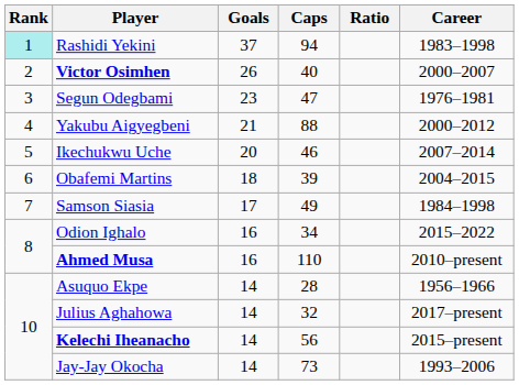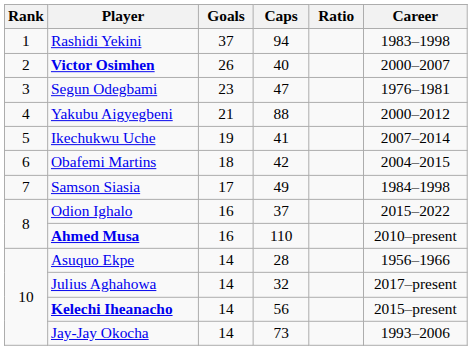 <table class="wikitable sortable" style="text-align:center">
 <tr>
 <th width=30>Rank</th>
 <th width=150>Player</th>
 <th width=50>Goals</th>
 <th width=50>Caps</th>
 <th width=50>Ratio</th>
 <th width=100>Career</th>
 </tr>
 <tr>
-<td style="background: paleturquoise;">1</td>
+<td>1</td>
 <td align=left><a href='#'>Rashidi Yekini</a></td>
 <td>37</td>
 <td>94</td>
 <td></td>
 <td>1983–1998</td>
 </tr>
 <tr>
 <td>2</td>
 <td align=left><strong><a href='#'>Victor Osimhen</a></strong></td>
 <td>26</td>
 <td>40</td>
 <td></td>
 <td>2000–2007</td>
 </tr>
 <tr>
 <td>3</td>
 <td align="left"><a href='#'>Segun Odegbami</a></td>
 <td>23</td>
 <td>47</td>
 <td></td>
 <td>1976–1981</td>
 </tr>
 <tr>
 <td>4</td>
 <td align=left><a href='#'>Yakubu Aigyegbeni</a></td>
 <td>21</td>
 <td>88</td>
 <td></td>
 <td>2000–2012</td>
 </tr>
 <tr>
 <td>5</td>
 <td align=left><a href='#'>Ikechukwu Uche</a></td>
-<td>20</td>
-<td>46</td>
+<td>19</td>
+<td>41</td>
 <td></td>
 <td>2007–2014</td>
 </tr>
 <tr>
 <td>6</td>
 <td align=left><a href='#'>Obafemi Martins</a></td>
 <td>18</td>
-<td>39</td>
+<td>42</td>
 <td></td>
 <td>2004–2015</td>
 </tr>
 <tr>
 <td>7</td>
 <td align="left"><a href='#'>Samson Siasia</a></td>
 <td>17</td>
 <td>49</td>
 <td></td>
 <td>1984–1998</td>
 </tr>
 <tr>
 <td rowspan=2>8</td>
 <td align=left><a href='#'>Odion Ighalo</a></td>
 <td>16</td>
-<td>34</td>
+<td>37</td>
 <td></td>
 <td>2015–2022</td>
 </tr>
 <tr>
 <td align=left><strong><a href='#'>Ahmed Musa</a></strong></td>
 <td>16</td>
 <td>110</td>
 <td></td>
 <td>2010–present</td>
 </tr>
 <tr>
 <td rowspan=4>10</td>
 <td align=left><a href='#'>Asuquo Ekpe</a></td>
 <td>14</td>
 <td>28</td>
 <td></td>
 <td>1956–1966</td>
 </tr>
 <tr>
 <td align=left><a href='#'>Julius Aghahowa</a></td>
 <td>14</td>
 <td>32</td>
 <td></td>
 <td>2017–present</td>
 </tr>
 <tr>
 <td align=left><strong><a href='#'>Kelechi Iheanacho</a></strong></td>
 <td>14</td>
 <td>56</td>
 <td></td>
 <td>2015–present</td>
 </tr>
 <tr>
 <td align=left><a href='#'>Jay-Jay Okocha</a></td>
 <td>14</td>
 <td>73</td>
 <td></td>
 <td>1993–2006</td>
 </tr>
 </table>
